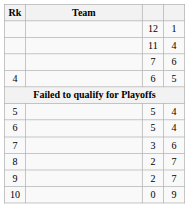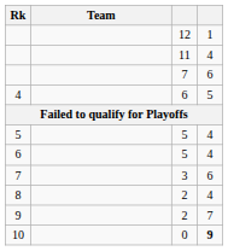 <table class=wikitable style="text-align:center; font-size:95%">
 <tr>
 <th width=25>Rk</th>
 <th width=170>Team</th>
 <th width=25></th>
 <th width=25></th>
 </tr>
 <tr>
 <td></td>
 <td align=left></td>
 <td>12</td>
 <td>1</td>
 </tr>
 <tr>
 <td></td>
 <td align=left></td>
 <td>11</td>
 <td>4</td>
 </tr>
 <tr>
 <td></td>
 <td align=left></td>
 <td>7</td>
 <td>6</td>
 </tr>
 <tr>
 <td>4</td>
 <td align=left></td>
 <td>6</td>
 <td>5</td>
 </tr>
 <tr>
 <th colspan="8">Failed to qualify for Playoffs</th>
 </tr>
 <tr>
 <td>5</td>
 <td align=left></td>
 <td>5</td>
 <td>4</td>
 </tr>
 <tr>
 <td>6</td>
 <td align=left></td>
 <td>5</td>
 <td>4</td>
 </tr>
 <tr>
 <td>7</td>
 <td align=left></td>
 <td>3</td>
 <td>6</td>
 </tr>
 <tr>
 <td>8</td>
 <td align=left></td>
 <td>2</td>
-<td>7</td>
+<td>4</td>
 </tr>
 <tr>
 <td>9</td>
 <td align=left></td>
 <td>2</td>
 <td>7</td>
 </tr>
 <tr>
 <td>10</td>
 <td align=left></td>
 <td>0</td>
-<td>9</td>
+<td><strong>9</strong></td>
 </tr>
 </table>
